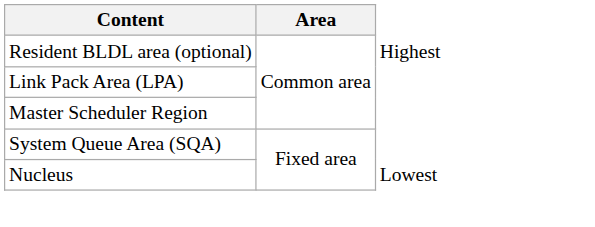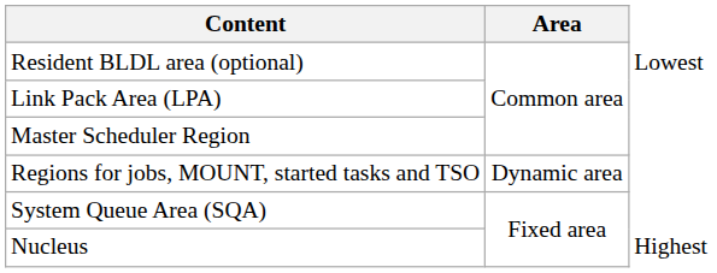 <table class="wikitable" style="background:white; border-top: none; border-right: none; border-bottom: none">
 <tr>
 <th>Content</th>
 <th>Area</th>
 <td style="background:white; border-top: none; border-right: none; border-bottom: none"></td>
 </tr>
 <tr>
 <td>Resident BLDL area (optional)</td>
 <td style="text-align: center;" rowspan=3>Common area</td>
-<td style="background:white; border-top: none; border-right: none; border-bottom: none">Highest</td>
+<td style="background:white; border-top: none; border-right: none; border-bottom: none">Lowest</td>
 </tr>
 <tr>
 <td>Link Pack Area (LPA)</td>
 <td style="background:white; border-top: none; border-right: none; border-bottom: none"></td>
 </tr>
 <tr>
 <td>Master Scheduler Region</td>
 <td style="background:white; border-top: none; border-right: none; border-bottom: none"></td>
 </tr>
 <tr>
+<td>Regions for jobs, MOUNT, started tasks and TSO</td>
+<td style="text-align: center;">Dynamic area</td>
+<td style="background:white; border-top: none; border-right: none; border-bottom: none"></td>
+</tr>
+<tr>
 <td>System Queue Area (SQA)</td>
 <td style="text-align: center;" rowspan=2>Fixed area</td>
 <td style="background:white; border-top: none; border-right: none; border-bottom: none"></td>
 </tr>
 <tr>
 <td>Nucleus</td>
-<td style="background:white; border-top: none; border-right: none; border-bottom: none">Lowest</td>
+<td style="background:white; border-top: none; border-right: none; border-bottom: none">Highest</td>
 </tr>
 </table>
